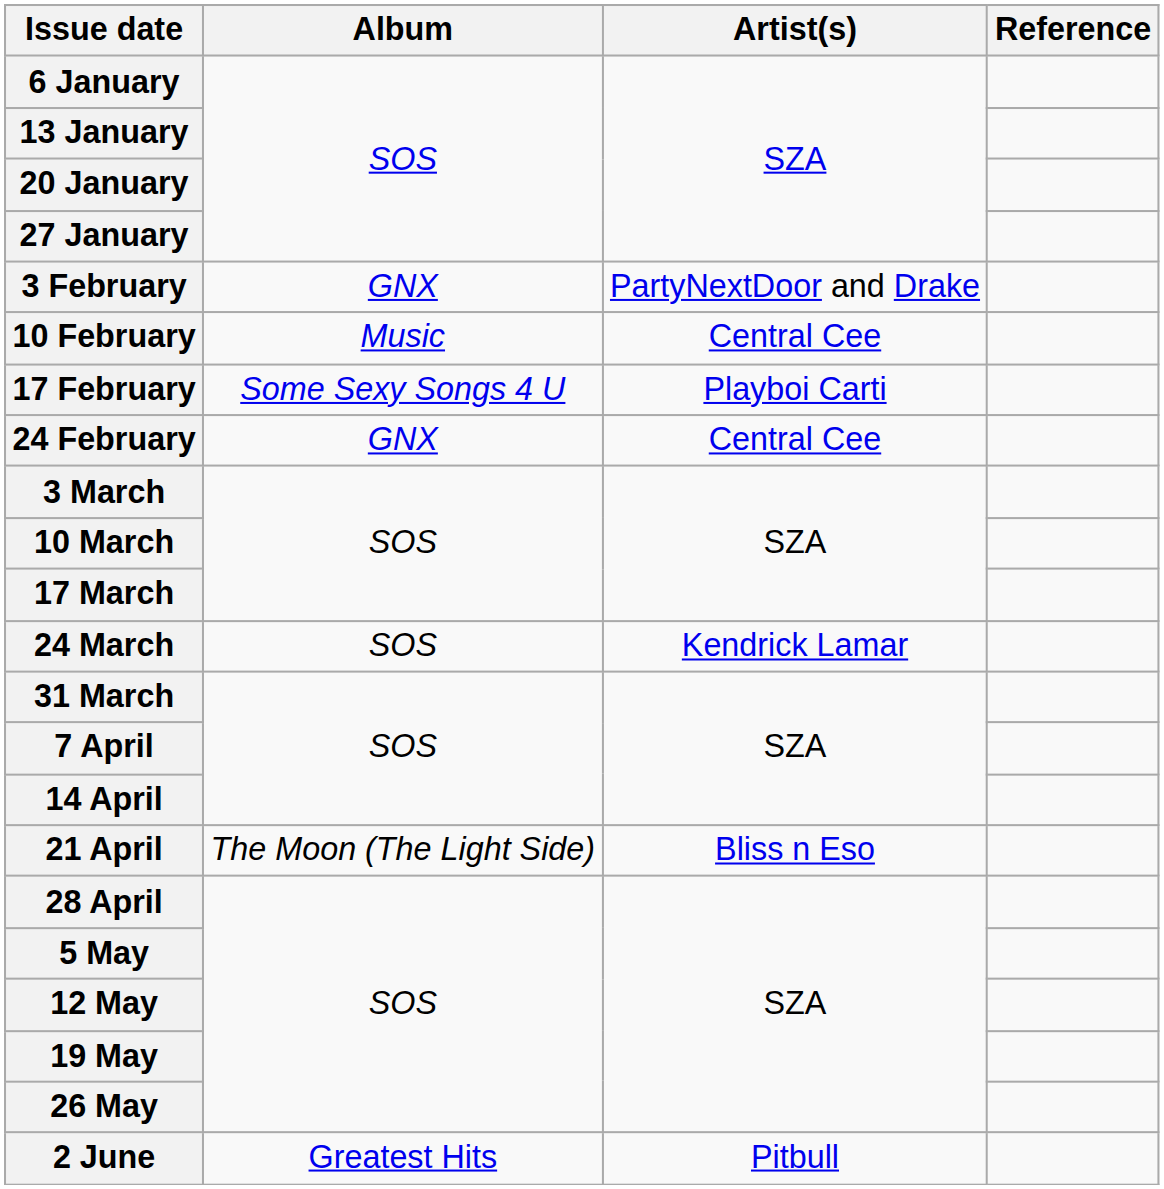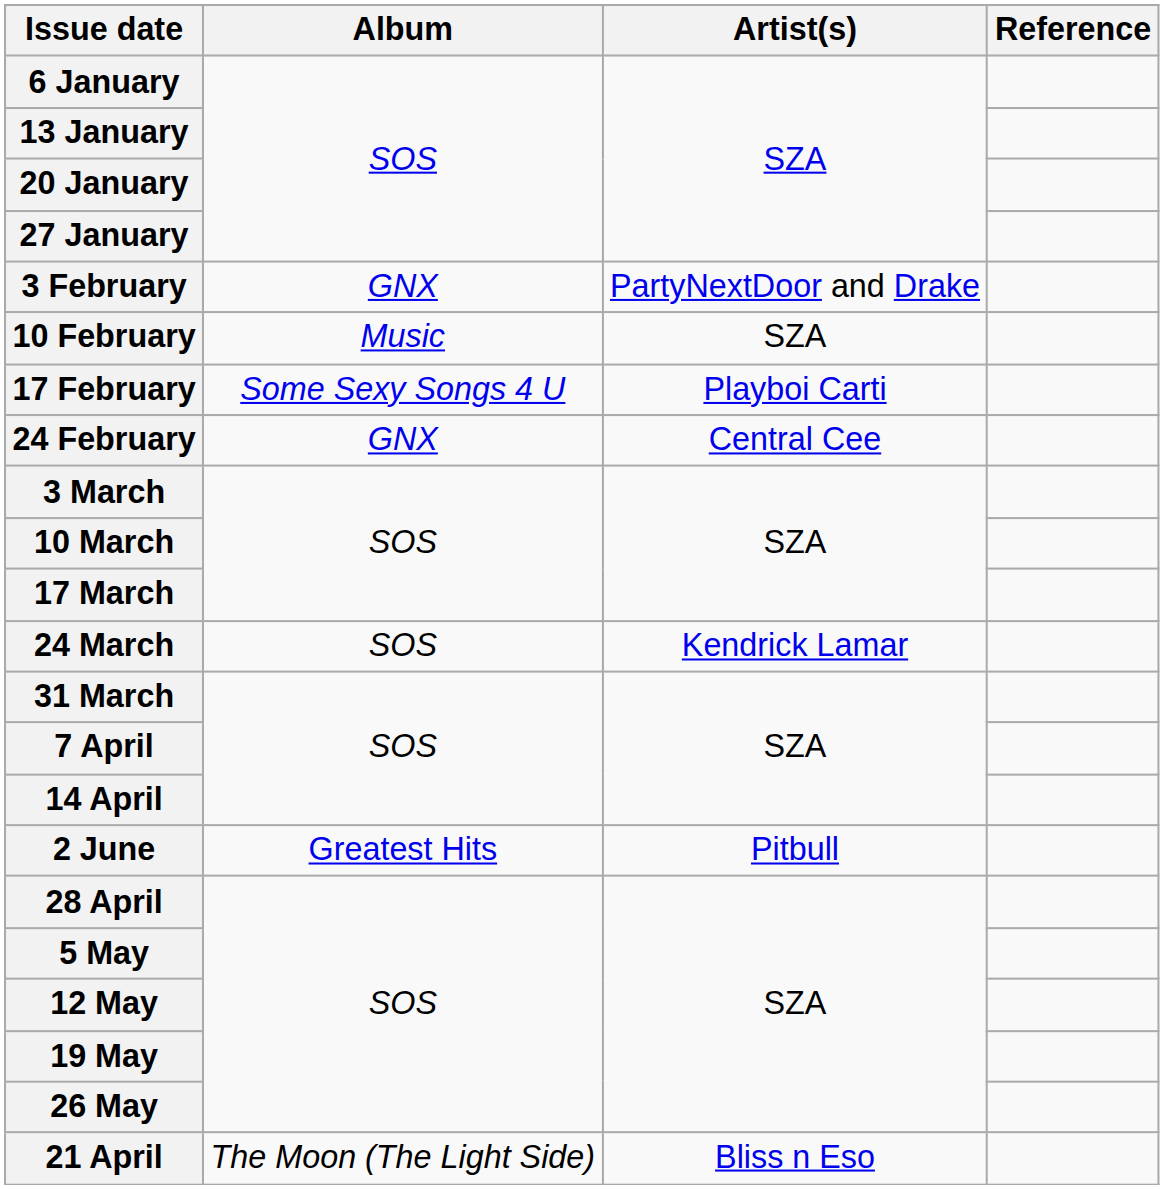 <table class="wikitable plainrowheaders">
 <tr>
 <th scope="col">Issue date</th>
 <th scope="col">Album</th>
 <th scope="col">Artist(s)</th>
 <th scope="col">Reference</th>
 </tr>
 <tr>
 <th scope="row">6 January</th>
 <td align=center rowspan=4><em><a href='#'>SOS</a></em></td>
 <td align=center rowspan=4><a href='#'>SZA</a></td>
 <td align="center"></td>
 </tr>
 <tr>
 <th scope="row">13 January</th>
 <td align="center"></td>
 </tr>
 <tr>
 <th scope="row">20 January</th>
 <td align="center"></td>
 </tr>
 <tr>
 <th scope="row">27 January</th>
 <td align="center"></td>
 </tr>
 <tr>
 <th scope="row">3 February</th>
 <td align=center><em><a href='#'>GNX</a></em></td>
 <td align=center><a href='#'>PartyNextDoor</a> and <a href='#'>Drake</a></td>
 <td align="center"></td>
 </tr>
 <tr>
 <th scope="row">10 February</th>
 <td align=center><em><a href='#'>Music</a></em></td>
-<td align=center><a href='#'>Central Cee</a></td>
+<td align=center>SZA</td>
 <td align="center"></td>
 </tr>
 <tr>
 <th scope="row">17 February</th>
 <td align=center><em><a href='#'>Some Sexy Songs 4 U</a></em></td>
 <td align=center><a href='#'>Playboi Carti</a></td>
 <td align="center"></td>
 </tr>
 <tr>
 <th scope="row">24 February</th>
 <td align=center><em><a href='#'>GNX</a></em></td>
 <td align=center><a href='#'>Central Cee</a></td>
 <td align="center"></td>
 </tr>
 <tr>
 <th scope="row">3 March</th>
 <td align=center rowspan=3><em>SOS</em></td>
 <td align=center rowspan=3>SZA</td>
 <td align="center"></td>
 </tr>
 <tr>
 <th scope="row">10 March</th>
 <td align="center"></td>
 </tr>
 <tr>
 <th scope="row">17 March</th>
 <td align="center"></td>
 </tr>
 <tr>
 <th scope="row">24 March</th>
 <td align=center><em>SOS</em></td>
 <td align=center><a href='#'>Kendrick Lamar</a></td>
 <td align="center"></td>
 </tr>
 <tr>
 <th scope="row">31 March</th>
 <td align=center rowspan=3><em>SOS</em></td>
 <td align=center rowspan=3>SZA</td>
 <td align="center"></td>
 </tr>
 <tr>
 <th scope="row">7 April</th>
 <td align="center"></td>
 </tr>
 <tr>
 <th scope="row">14 April</th>
 <td align="center"></td>
 </tr>
 <tr>
-<th scope="row">21 April</th>
-<td align=center><em>The Moon (The Light Side)</em></td>
-<td align=center><a href='#'>Bliss n Eso</a></td>
+<th scope="row">2 June</th>
+<td align=center></em><a href='#'>Greatest Hits</a><em></td>
+<td align=center><a href='#'>Pitbull</a></td>
 <td align="center"></td>
 </tr>
 <tr>
 <th scope="row">28 April</th>
 <td align=center rowspan=5><em>SOS</td>
 <td align=center rowspan=5>SZA</td>
 <td align="center"></td>
 </tr>
 <tr>
 <th scope="row">5 May</th>
 <td align="center"></td>
 </tr>
 <tr>
 <th scope="row">12 May</th>
 <td align="center"></td>
 </tr>
 <tr>
 <th scope="row">19 May</th>
 <td align="center"></td>
 </tr>
 <tr>
 <th scope="row">26 May</th>
 <td align="center"></td>
 </tr>
 <tr>
-<th scope="row">2 June</th>
-<td align=center></em><a href='#'>Greatest Hits</a><em></td>
-<td align=center><a href='#'>Pitbull</a></td>
+<th scope="row">21 April</th>
+<td align=center><em>The Moon (The Light Side)</em></td>
+<td align=center><a href='#'>Bliss n Eso</a></td>
 <td align="center"></td>
 </tr>
 </table>
